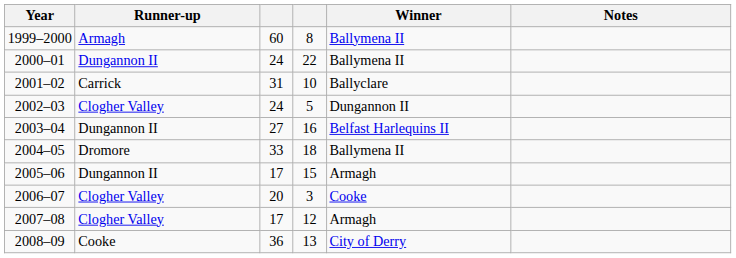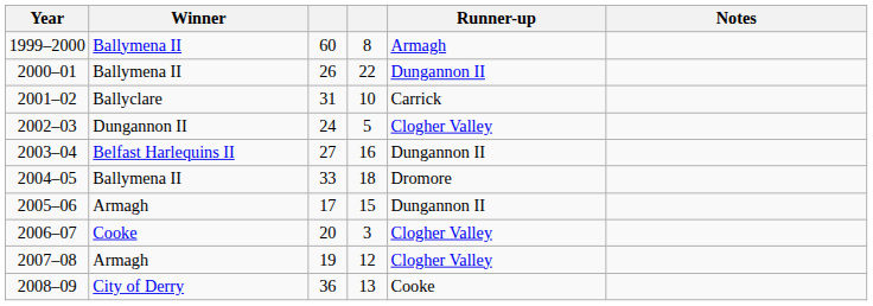 <table class="wikitable">
 <tr>
 <th>Year</th>
-<th>Runner-up</th>
+<th>Winner</th>
 <th></th>
 <th></th>
-<th>Winner</th>
+<th>Runner-up</th>
 <th>Notes</th>
 </tr>
 <tr>
 <td align="center">1999–2000</td>
-<td width=200><a href='#'>Armagh</a></td>
+<td width=200><a href='#'>Ballymena II</a></td>
 <td width=30 align="center">60</td>
 <td width=30 align="center">8</td>
-<td width=200><a href='#'>Ballymena II</a></td>
+<td width=200><a href='#'>Armagh</a></td>
 <td></td>
 </tr>
 <tr>
 <td align="center">2000–01</td>
+<td>Ballymena II</td>
+<td align="center">26</td>
+<td align="center">22</td>
 <td><a href='#'>Dungannon II</a></td>
-<td align="center">24</td>
-<td align="center">22</td>
-<td>Ballymena II</td>
 <td></td>
 </tr>
 <tr>
 <td align="center">2001–02</td>
-<td>Carrick</td>
+<td>Ballyclare</td>
 <td align="center">31</td>
 <td align="center">10</td>
-<td>Ballyclare</td>
+<td>Carrick</td>
 <td></td>
 </tr>
 <tr>
 <td align="center">2002–03</td>
-<td><a href='#'>Clogher Valley</a></td>
+<td>Dungannon II</td>
 <td align="center">24</td>
 <td align="center">5</td>
+<td><a href='#'>Clogher Valley</a></td>
+<td></td>
+</tr>
+<tr>
+<td align="center">2003–04</td>
+<td><a href='#'>Belfast Harlequins II</a></td>
+<td align="center">27</td>
+<td align="center">16</td>
 <td>Dungannon II</td>
 <td></td>
 </tr>
 <tr>
-<td align="center">2003–04</td>
-<td>Dungannon II</td>
-<td align="center">27</td>
-<td align="center">16</td>
-<td><a href='#'>Belfast Harlequins II</a></td>
-<td></td>
-</tr>
-<tr>
 <td align="center">2004–05</td>
-<td>Dromore</td>
+<td>Ballymena II</td>
 <td align="center">33</td>
 <td align="center">18</td>
-<td>Ballymena II</td>
+<td>Dromore</td>
 <td></td>
 </tr>
 <tr>
 <td align="center">2005–06</td>
-<td>Dungannon II</td>
+<td>Armagh</td>
 <td align="center">17</td>
 <td align="center">15</td>
-<td>Armagh</td>
+<td>Dungannon II</td>
 <td></td>
 </tr>
 <tr>
 <td align="center">2006–07</td>
-<td><a href='#'>Clogher Valley</a></td>
+<td><a href='#'>Cooke</a></td>
 <td align="center">20</td>
 <td align="center">3</td>
-<td><a href='#'>Cooke</a></td>
+<td><a href='#'>Clogher Valley</a></td>
 <td width=240></td>
 </tr>
 <tr>
 <td align="center">2007–08</td>
+<td>Armagh</td>
+<td align="center">19</td>
+<td align="center">12</td>
 <td><a href='#'>Clogher Valley</a></td>
-<td align="center">17</td>
-<td align="center">12</td>
-<td>Armagh</td>
 <td></td>
 </tr>
 <tr>
 <td align="center">2008–09</td>
-<td>Cooke</td>
+<td><a href='#'>City of Derry</a></td>
 <td align="center">36</td>
 <td align="center">13</td>
-<td><a href='#'>City of Derry</a></td>
+<td>Cooke</td>
 <td></td>
 </tr>
 </table>
